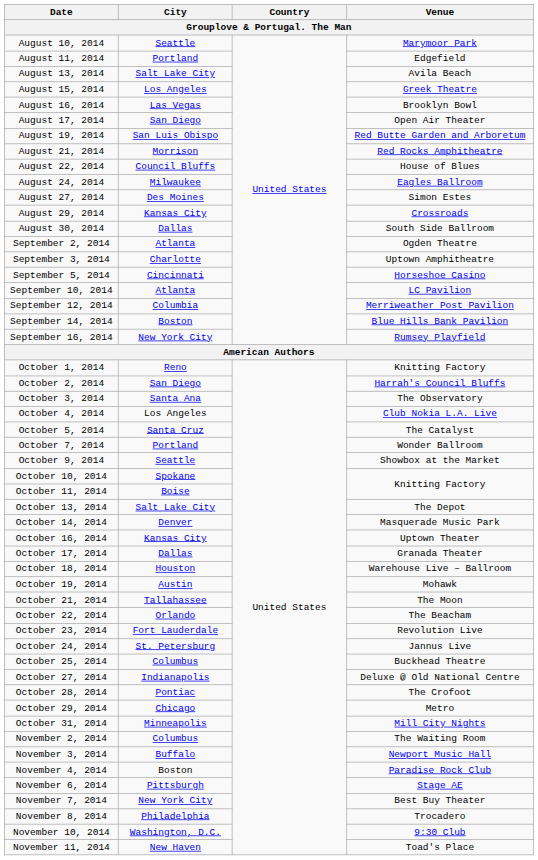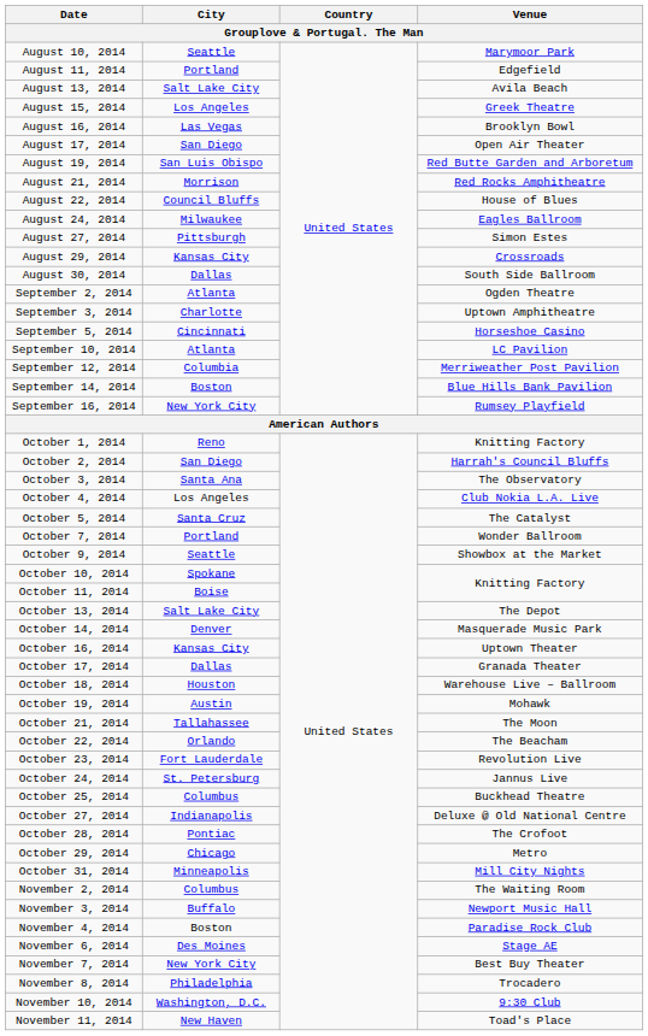 <table class="wikitable" style="text-align:center">
 <tr>
 <th style="width:150px;">Date</th>
 <th style="width:150px;">City</th>
 <th style="width:150px;">Country</th>
 <th style="width:250px;">Venue</th>
 </tr>
 <tr>
 <th colspan="4"><strong>Grouplove & Portugal. The Man</strong></th>
 </tr>
 <tr>
 <td>August 10, 2014</td>
 <td><a href='#'>Seattle</a></td>
 <td rowspan="20"><a href='#'>United States</a></td>
 <td><a href='#'>Marymoor Park</a></td>
 </tr>
 <tr>
 <td>August 11, 2014</td>
 <td><a href='#'>Portland</a></td>
 <td>Edgefield</td>
 </tr>
 <tr>
 <td>August 13, 2014</td>
 <td><a href='#'>Salt Lake City</a></td>
 <td>Avila Beach</td>
 </tr>
 <tr>
 <td>August 15, 2014</td>
 <td><a href='#'>Los Angeles</a></td>
 <td><a href='#'>Greek Theatre</a></td>
 </tr>
 <tr>
 <td>August 16, 2014</td>
 <td><a href='#'>Las Vegas</a></td>
 <td>Brooklyn Bowl</td>
 </tr>
 <tr>
 <td>August 17, 2014</td>
 <td><a href='#'>San Diego</a></td>
 <td>Open Air Theater</td>
 </tr>
 <tr>
 <td>August 19, 2014</td>
 <td><a href='#'>San Luis Obispo</a></td>
 <td><a href='#'>Red Butte Garden and Arboretum</a></td>
 </tr>
 <tr>
 <td>August 21, 2014</td>
 <td><a href='#'>Morrison</a></td>
 <td><a href='#'>Red Rocks Amphitheatre</a></td>
 </tr>
 <tr>
 <td>August 22, 2014</td>
 <td><a href='#'>Council Bluffs</a></td>
 <td>House of Blues</td>
 </tr>
 <tr>
 <td>August 24, 2014</td>
 <td><a href='#'>Milwaukee</a></td>
 <td><a href='#'>Eagles Ballroom</a></td>
 </tr>
 <tr>
 <td>August 27, 2014</td>
-<td><a href='#'>Des Moines</a></td>
+<td><a href='#'>Pittsburgh</a></td>
 <td>Simon Estes</td>
 </tr>
 <tr>
 <td>August 29, 2014</td>
 <td><a href='#'>Kansas City</a></td>
 <td><a href='#'>Crossroads</a></td>
 </tr>
 <tr>
 <td>August 30, 2014</td>
 <td><a href='#'>Dallas</a></td>
 <td>South Side Ballroom</td>
 </tr>
 <tr>
 <td>September 2, 2014</td>
 <td><a href='#'>Atlanta</a></td>
 <td>Ogden Theatre</td>
 </tr>
 <tr>
 <td>September 3, 2014</td>
 <td><a href='#'>Charlotte</a></td>
 <td>Uptown Amphitheatre</td>
 </tr>
 <tr>
 <td>September 5, 2014</td>
 <td><a href='#'>Cincinnati</a></td>
 <td><a href='#'>Horseshoe Casino</a></td>
 </tr>
 <tr>
 <td>September 10, 2014</td>
 <td><a href='#'>Atlanta</a></td>
 <td><a href='#'>LC Pavilion</a></td>
 </tr>
 <tr>
 <td>September 12, 2014</td>
 <td><a href='#'>Columbia</a></td>
 <td><a href='#'>Merriweather Post Pavilion</a></td>
 </tr>
 <tr>
 <td>September 14, 2014</td>
 <td><a href='#'>Boston</a></td>
 <td><a href='#'>Blue Hills Bank Pavilion</a></td>
 </tr>
 <tr>
 <td>September 16, 2014</td>
 <td><a href='#'>New York City</a></td>
 <td><a href='#'>Rumsey Playfield</a></td>
 </tr>
 <tr>
 <th colspan="4"><strong>American Authors</strong></th>
 </tr>
 <tr>
 <td>October 1, 2014</td>
 <td><a href='#'>Reno</a></td>
 <td rowspan="32">United States</td>
 <td>Knitting Factory</td>
 </tr>
 <tr>
 <td>October 2, 2014</td>
 <td><a href='#'>San Diego</a></td>
 <td><a href='#'>Harrah's Council Bluffs</a></td>
 </tr>
 <tr>
 <td>October 3, 2014</td>
 <td><a href='#'>Santa Ana</a></td>
 <td>The Observatory</td>
 </tr>
 <tr>
 <td>October 4, 2014</td>
 <td>Los Angeles</td>
 <td><a href='#'>Club Nokia L.A. Live</a></td>
 </tr>
 <tr>
 <td>October 5, 2014</td>
 <td><a href='#'>Santa Cruz</a></td>
 <td>The Catalyst</td>
 </tr>
 <tr>
 <td>October 7, 2014</td>
 <td><a href='#'>Portland</a></td>
 <td>Wonder Ballroom</td>
 </tr>
 <tr>
 <td>October 9, 2014</td>
 <td><a href='#'>Seattle</a></td>
 <td>Showbox at the Market</td>
 </tr>
 <tr>
 <td>October 10, 2014</td>
 <td><a href='#'>Spokane</a></td>
 <td rowspan="2">Knitting Factory</td>
 </tr>
 <tr>
 <td>October 11, 2014</td>
 <td><a href='#'>Boise</a></td>
 </tr>
 <tr>
 <td>October 13, 2014</td>
 <td><a href='#'>Salt Lake City</a></td>
 <td>The Depot</td>
 </tr>
 <tr>
 <td>October 14, 2014</td>
 <td><a href='#'>Denver</a></td>
 <td>Masquerade Music Park</td>
 </tr>
 <tr>
 <td>October 16, 2014</td>
 <td><a href='#'>Kansas City</a></td>
 <td>Uptown Theater</td>
 </tr>
 <tr>
 <td>October 17, 2014</td>
 <td><a href='#'>Dallas</a></td>
 <td>Granada Theater</td>
 </tr>
 <tr>
 <td>October 18, 2014</td>
 <td><a href='#'>Houston</a></td>
 <td>Warehouse Live – Ballroom</td>
 </tr>
 <tr>
 <td>October 19, 2014</td>
 <td><a href='#'>Austin</a></td>
 <td>Mohawk</td>
 </tr>
 <tr>
 <td>October 21, 2014</td>
 <td><a href='#'>Tallahassee</a></td>
 <td>The Moon</td>
 </tr>
 <tr>
 <td>October 22, 2014</td>
 <td><a href='#'>Orlando</a></td>
 <td>The Beacham</td>
 </tr>
 <tr>
 <td>October 23, 2014</td>
 <td><a href='#'>Fort Lauderdale</a></td>
 <td>Revolution Live</td>
 </tr>
 <tr>
 <td>October 24, 2014</td>
 <td><a href='#'>St. Petersburg</a></td>
 <td>Jannus Live</td>
 </tr>
 <tr>
 <td>October 25, 2014</td>
 <td><a href='#'>Columbus</a></td>
 <td>Buckhead Theatre</td>
 </tr>
 <tr>
 <td>October 27, 2014</td>
 <td><a href='#'>Indianapolis</a></td>
 <td>Deluxe @ Old National Centre</td>
 </tr>
 <tr>
 <td>October 28, 2014</td>
 <td><a href='#'>Pontiac</a></td>
 <td>The Crofoot</td>
 </tr>
 <tr>
 <td>October 29, 2014</td>
 <td><a href='#'>Chicago</a></td>
 <td>Metro</td>
 </tr>
 <tr>
 <td>October 31, 2014</td>
 <td><a href='#'>Minneapolis</a></td>
 <td><a href='#'>Mill City Nights</a></td>
 </tr>
 <tr>
 <td>November 2, 2014</td>
 <td><a href='#'>Columbus</a></td>
 <td>The Waiting Room</td>
 </tr>
 <tr>
 <td>November 3, 2014</td>
 <td><a href='#'>Buffalo</a></td>
 <td><a href='#'>Newport Music Hall</a></td>
 </tr>
 <tr>
 <td>November 4, 2014</td>
 <td>Boston</td>
 <td><a href='#'>Paradise Rock Club</a></td>
 </tr>
 <tr>
 <td>November 6, 2014</td>
-<td><a href='#'>Pittsburgh</a></td>
+<td><a href='#'>Des Moines</a></td>
 <td><a href='#'>Stage AE</a></td>
 </tr>
 <tr>
 <td>November 7, 2014</td>
 <td><a href='#'>New York City</a></td>
 <td>Best Buy Theater</td>
 </tr>
 <tr>
 <td>November 8, 2014</td>
 <td><a href='#'>Philadelphia</a></td>
 <td>Trocadero</td>
 </tr>
 <tr>
 <td>November 10, 2014</td>
 <td><a href='#'>Washington, D.C.</a></td>
 <td><a href='#'>9:30 Club</a></td>
 </tr>
 <tr>
 <td>November 11, 2014</td>
 <td><a href='#'>New Haven</a></td>
 <td>Toad's Place</td>
 </tr>
 </table>
